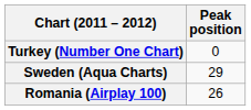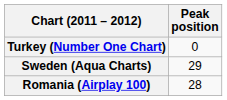 <table class="wikitable sortable plainrowheaders" style="text-align:center">
 <tr>
 <th>Chart (2011 – 2012)</th>
 <th>Peak<br>position</th>
 </tr>
 <tr>
 <th scope="row">Turkey (<a href='#'>Number One Chart</a>)</th>
 <td style="text-align:center;">0</td>
 </tr>
 <tr>
 <th scope="row">Sweden (Aqua Charts)</th>
 <td style="text-align:center;">29</td>
 </tr>
 <tr>
 <th scope="row">Romania (<a href='#'>Airplay 100</a>)</th>
-<td style="text-align:center;">26</td>
+<td style="text-align:center;">28</td>
 </tr>
 </table>
